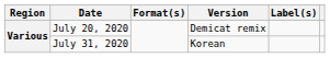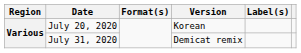 <table class="wikitable plainrowheaders">
 <tr>
 <th>Region</th>
 <th>Date</th>
 <th>Format(s)</th>
 <th>Version</th>
 <th>Label(s)</th>
 <th></th>
 </tr>
 <tr>
 <th rowspan="2" scope="row">Various</th>
 <td>July 20, 2020</td>
 <td rowspan="2"></td>
-<td>Demicat remix</td>
+<td>Korean</td>
 <td></td>
 <td style="text-align: center;"></td>
 </tr>
 <tr>
 <td>July 31, 2020</td>
-<td>Korean</td>
+<td>Demicat remix</td>
 <td></td>
 <td style="text-align: center;"></td>
 </tr>
 </table>
